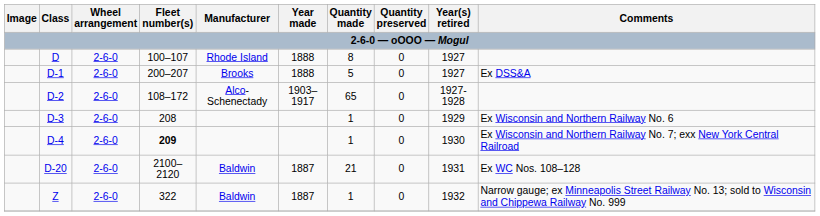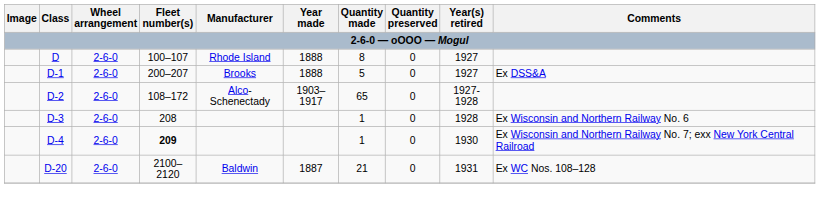 <table class="wikitable" style="text-align:center">
 <tr>
 <th>Image</th>
 <th>Class</th>
 <th>Wheel<br>arrangement</th>
 <th>Fleet<br>number(s)</th>
 <th>Manufacturer</th>
 <th>Year made</th>
 <th>Quantity<br>made</th>
 <th>Quantity<br>preserved</th>
 <th>Year(s)<br>retired</th>
 <th>Comments</th>
 </tr>
 <tr style="Background:#AABBCC; font-weight:bold">
 <td colspan=10>2-6-0 — oOOO — <em>Mogul</em></td>
 </tr>
 <tr>
 <td></td>
 <td><a href='#'>D</a></td>
 <td><a href='#'>2-6-0</a></td>
 <td>100–107</td>
 <td><a href='#'>Rhode Island</a></td>
 <td>1888</td>
 <td>8</td>
 <td>0</td>
 <td>1927</td>
 <td></td>
 </tr>
 <tr>
 <td></td>
 <td><a href='#'>D-1</a></td>
 <td><a href='#'>2-6-0</a></td>
 <td>200–207</td>
 <td><a href='#'>Brooks</a></td>
 <td>1888</td>
 <td>5</td>
 <td>0</td>
 <td>1927</td>
 <td style="text-align:left">Ex <a href='#'>DSS&A</a></td>
 </tr>
 <tr>
 <td></td>
 <td><a href='#'>D-2</a></td>
 <td><a href='#'>2-6-0</a></td>
 <td>108–172</td>
 <td><a href='#'>Alco</a>-Schenectady</td>
 <td>1903–1917</td>
 <td>65</td>
 <td>0</td>
 <td>1927-1928</td>
 <td style="text-align:left"></td>
 </tr>
 <tr>
 <td></td>
 <td><a href='#'>D-3</a></td>
 <td><a href='#'>2-6-0</a></td>
 <td>208</td>
 <td></td>
 <td></td>
 <td>1</td>
 <td>0</td>
-<td>1929</td>
+<td>1928</td>
 <td style="text-align:left">Ex <a href='#'>Wisconsin and Northern Railway</a> No. 6</td>
 </tr>
 <tr>
 <td></td>
 <td><a href='#'>D-4</a></td>
 <td><a href='#'>2-6-0</a></td>
 <td><strong>209</strong></td>
 <td></td>
 <td></td>
 <td>1</td>
 <td>0</td>
 <td>1930</td>
 <td style="text-align:left">Ex <a href='#'>Wisconsin and Northern Railway</a> No. 7; exx <a href='#'>New York Central Railroad</a></td>
 </tr>
 <tr>
 <td></td>
 <td><a href='#'>D-20</a></td>
 <td><a href='#'>2-6-0</a></td>
 <td>2100–2120</td>
 <td><a href='#'>Baldwin</a></td>
 <td>1887</td>
 <td>21</td>
 <td>0</td>
 <td>1931</td>
 <td style="text-align:left">Ex <a href='#'>WC</a> Nos. 108–128</td>
 </tr>
 <tr>
-<td></td>
-<td><a href='#'>Z</a></td>
-<td><a href='#'>2-6-0</a></td>
-<td>322</td>
-<td><a href='#'>Baldwin</a></td>
-<td>1887</td>
-<td>1</td>
-<td>0</td>
-<td>1932</td>
-<td style="text-align:left">Narrow gauge; ex <a href='#'>Minneapolis Street Railway</a> No. 13; sold to <a href='#'>Wisconsin and Chippewa Railway</a> No. 999</td>
-</tr>
-<tr>
 </tr>
 </table>
